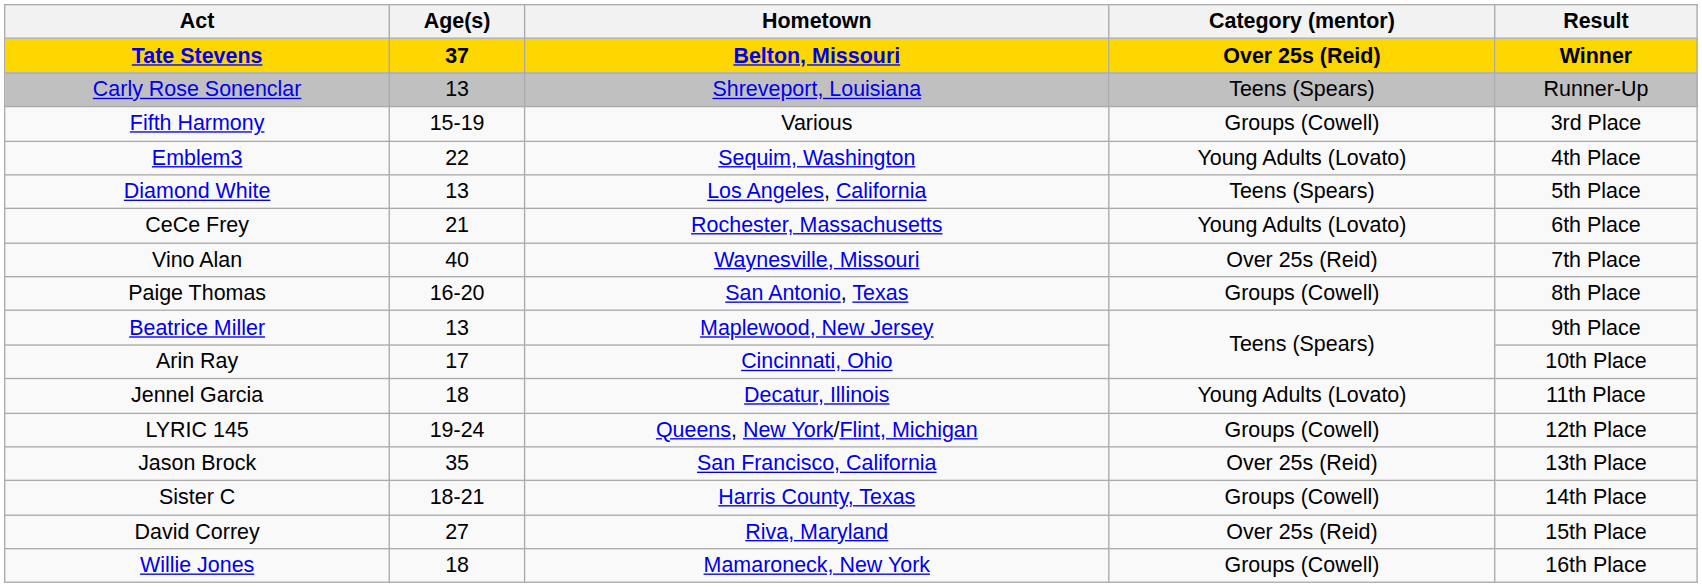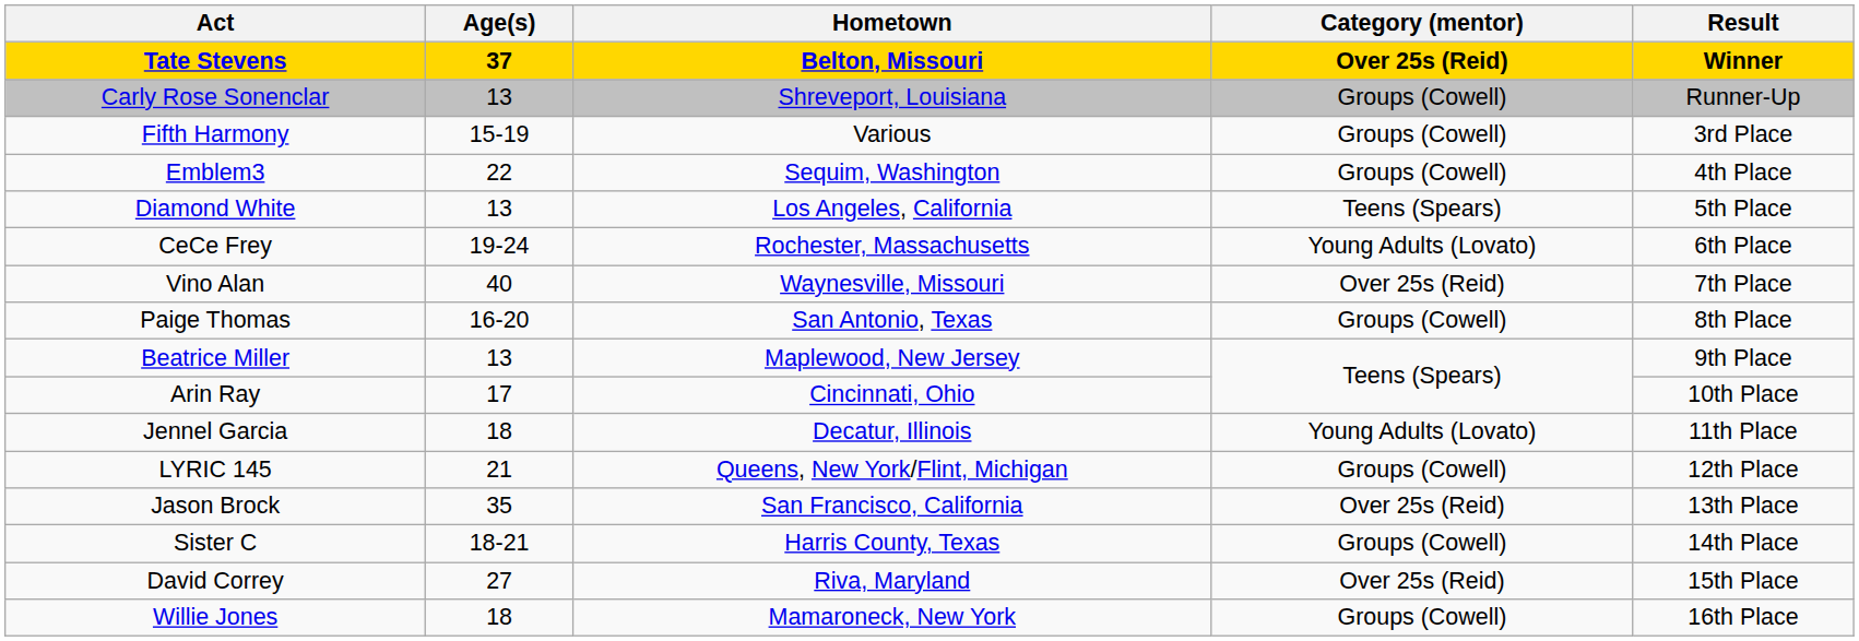 <table class="wikitable sortable" style="width:100%; text-align:center;">
 <tr>
 <th>Act</th>
 <th>Age(s)</th>
 <th>Hometown</th>
 <th>Category (mentor)</th>
 <th>Result</th>
 </tr>
 <tr bgcolor=gold>
 <td><strong><a href='#'>Tate Stevens</a></strong></td>
 <td><strong>37</strong></td>
 <td><strong><a href='#'>Belton, Missouri</a></strong></td>
 <td><strong>Over 25s (Reid)</strong></td>
 <td><strong>Winner</strong></td>
 </tr>
 <tr bgcolor=silver>
 <td><a href='#'>Carly Rose Sonenclar</a></td>
 <td>13</td>
 <td><a href='#'>Shreveport, Louisiana</a></td>
-<td>Teens (Spears)</td>
+<td>Groups (Cowell)</td>
 <td>Runner-Up</td>
 </tr>
 <tr>
 <td><a href='#'>Fifth Harmony</a></td>
 <td>15-19</td>
 <td>Various</td>
 <td>Groups (Cowell)</td>
 <td>3rd Place</td>
 </tr>
 <tr>
 <td><a href='#'>Emblem3</a></td>
 <td>22</td>
 <td><a href='#'>Sequim, Washington</a></td>
-<td>Young Adults (Lovato)</td>
+<td>Groups (Cowell)</td>
 <td>4th Place</td>
 </tr>
 <tr>
 <td><a href='#'>Diamond White</a></td>
 <td>13</td>
 <td><a href='#'>Los Angeles</a>, <a href='#'>California</a></td>
 <td>Teens (Spears)</td>
 <td>5th Place</td>
 </tr>
 <tr>
 <td>CeCe Frey</td>
-<td>21</td>
+<td>19-24</td>
 <td><a href='#'>Rochester, Massachusetts</a></td>
 <td>Young Adults (Lovato)</td>
 <td>6th Place</td>
 </tr>
 <tr>
 <td>Vino Alan</td>
 <td>40</td>
 <td><a href='#'>Waynesville, Missouri</a></td>
 <td>Over 25s (Reid)</td>
 <td>7th Place</td>
 </tr>
 <tr>
 <td>Paige Thomas</td>
 <td>16-20</td>
 <td><a href='#'>San Antonio</a>, <a href='#'>Texas</a></td>
 <td>Groups (Cowell)</td>
 <td>8th Place</td>
 </tr>
 <tr>
 <td><a href='#'>Beatrice Miller</a></td>
 <td>13</td>
 <td><a href='#'>Maplewood, New Jersey</a></td>
 <td rowspan=2>Teens (Spears)</td>
 <td>9th Place</td>
 </tr>
 <tr>
 <td>Arin Ray</td>
 <td>17</td>
 <td><a href='#'>Cincinnati, Ohio</a></td>
 <td>10th Place</td>
 </tr>
 <tr>
 <td>Jennel Garcia</td>
 <td>18</td>
 <td><a href='#'>Decatur, Illinois</a></td>
 <td>Young Adults (Lovato)</td>
 <td>11th Place</td>
 </tr>
 <tr>
 <td>LYRIC 145</td>
-<td>19-24</td>
+<td>21</td>
 <td><a href='#'>Queens</a>, <a href='#'>New York</a>/<a href='#'>Flint, Michigan</a></td>
 <td>Groups (Cowell)</td>
 <td>12th Place</td>
 </tr>
 <tr>
 <td>Jason Brock</td>
 <td>35</td>
 <td><a href='#'>San Francisco, California</a></td>
 <td>Over 25s (Reid)</td>
 <td>13th Place</td>
 </tr>
 <tr>
 <td>Sister C</td>
 <td>18-21</td>
 <td><a href='#'>Harris County, Texas</a></td>
 <td>Groups (Cowell)</td>
 <td>14th Place</td>
 </tr>
 <tr>
 <td>David Correy</td>
 <td>27</td>
 <td><a href='#'>Riva, Maryland</a></td>
 <td>Over 25s (Reid)</td>
 <td>15th Place</td>
 </tr>
 <tr>
 <td><a href='#'>Willie Jones</a></td>
 <td>18</td>
 <td><a href='#'>Mamaroneck, New York</a></td>
 <td>Groups (Cowell)</td>
 <td>16th Place</td>
 </tr>
 </table>
